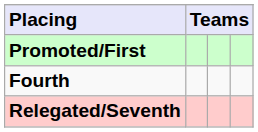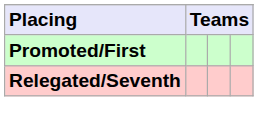 <table class=wikitable>
 <tr>
 </tr>
 <tr style="background: #E6E6FA;">
 <td><strong>Placing</strong></td>
 <td colspan=3 style="text-align:center"><strong>Teams</strong></td>
 </tr>
 <tr style="background: #ccffcc;">
 <td><strong>Promoted/First</strong></td>
 <td><strong></strong></td>
 <td><strong></strong></td>
 <td><strong></strong></td>
 </tr>
-<tr>
-<td><strong>Fourth</strong></td>
-<td></td>
-<td></td>
-<td></td>
-</tr>
 <tr style="background: #ffcccc;">
 <td><strong>Relegated/Seventh</strong></td>
 <td><em></em></td>
 <td><em></em></td>
 <td><em></em></td>
 </tr>
 </table>
